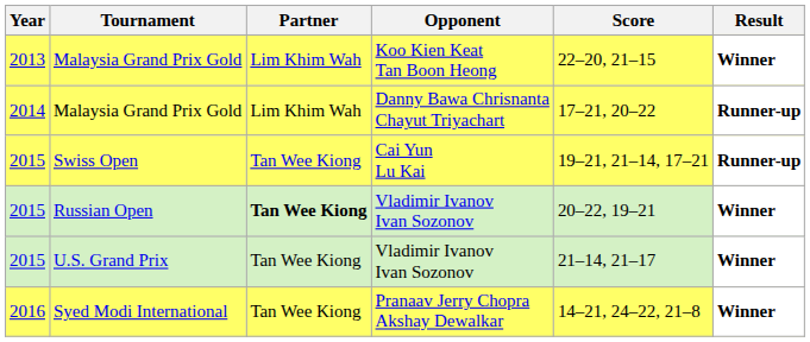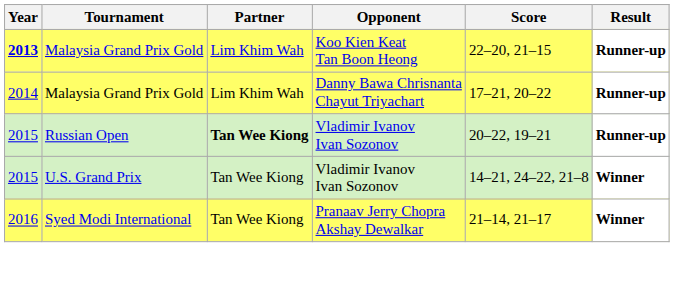 <table class="sortable wikitable" style="font-size: 90%;">
 <tr>
 <th>Year</th>
 <th>Tournament</th>
 <th>Partner</th>
 <th>Opponent</th>
 <th>Score</th>
 <th>Result</th>
 </tr>
 <tr style="background:#FFFF67">
-<td align="center"><a href='#'>2013</a></td>
+<td align="center"><strong><a href='#'>2013</a></strong></td>
 <td align="left"><a href='#'>Malaysia Grand Prix Gold</a></td>
 <td align="left"> <a href='#'>Lim Khim Wah</a></td>
 <td align="left"> <a href='#'>Koo Kien Keat</a> <br>  <a href='#'>Tan Boon Heong</a></td>
 <td align="left">22–20, 21–15</td>
-<td style="text-align:left; background:white"> <strong>Winner</strong></td>
+<td style="text-align:left; background:white"> <strong>Runner-up</strong></td>
 </tr>
 <tr style="background:#FFFF67">
 <td align="center"><a href='#'>2014</a></td>
 <td align="left">Malaysia Grand Prix Gold</td>
 <td align="left"> Lim Khim Wah</td>
 <td align="left"> <a href='#'>Danny Bawa Chrisnanta</a> <br>  <a href='#'>Chayut Triyachart</a></td>
 <td align="left">17–21, 20–22</td>
 <td style="text-align:left; background:white"> <strong>Runner-up</strong></td>
 </tr>
-<tr style="background:#FFFF67">
-<td align="center"><a href='#'>2015</a></td>
-<td align="left"><a href='#'>Swiss Open</a></td>
-<td align="left"> <a href='#'>Tan Wee Kiong</a></td>
-<td align="left"> <a href='#'>Cai Yun</a> <br>  <a href='#'>Lu Kai</a></td>
-<td align="left">19–21, 21–14, 17–21</td>
-<td style="text-align:left; background:white"> <strong>Runner-up</strong></td>
-</tr>
 <tr style="background:#D4F1C5">
 <td align="center"><a href='#'>2015</a></td>
 <td align="left"><a href='#'>Russian Open</a></td>
 <td align="left"><strong> Tan Wee Kiong</strong></td>
 <td align="left"> <a href='#'>Vladimir Ivanov</a> <br>  <a href='#'>Ivan Sozonov</a></td>
 <td align="left">20–22, 19–21</td>
-<td style="text-align:left; background:white"> <strong>Winner</strong></td>
+<td style="text-align:left; background:white"> <strong>Runner-up</strong></td>
 </tr>
 <tr style="background:#D4F1C5">
 <td align="center"><a href='#'>2015</a></td>
 <td align="left"><a href='#'>U.S. Grand Prix</a></td>
 <td align="left"> Tan Wee Kiong</td>
 <td align="left"> Vladimir Ivanov <br>  Ivan Sozonov</td>
-<td align="left">21–14, 21–17</td>
+<td align="left">14–21, 24–22, 21–8</td>
 <td style="text-align:left; background:white"> <strong>Winner</strong></td>
 </tr>
 <tr style="background:#FFFF67">
 <td align="center"><a href='#'>2016</a></td>
 <td align="left"><a href='#'>Syed Modi International</a></td>
 <td align="left"> Tan Wee Kiong</td>
 <td align="left"> <a href='#'>Pranaav Jerry Chopra</a> <br>  <a href='#'>Akshay Dewalkar</a></td>
-<td align="left">14–21, 24–22, 21–8</td>
+<td align="left">21–14, 21–17</td>
 <td style="text-align:left; background:white"> <strong>Winner</strong></td>
 </tr>
 </table>
